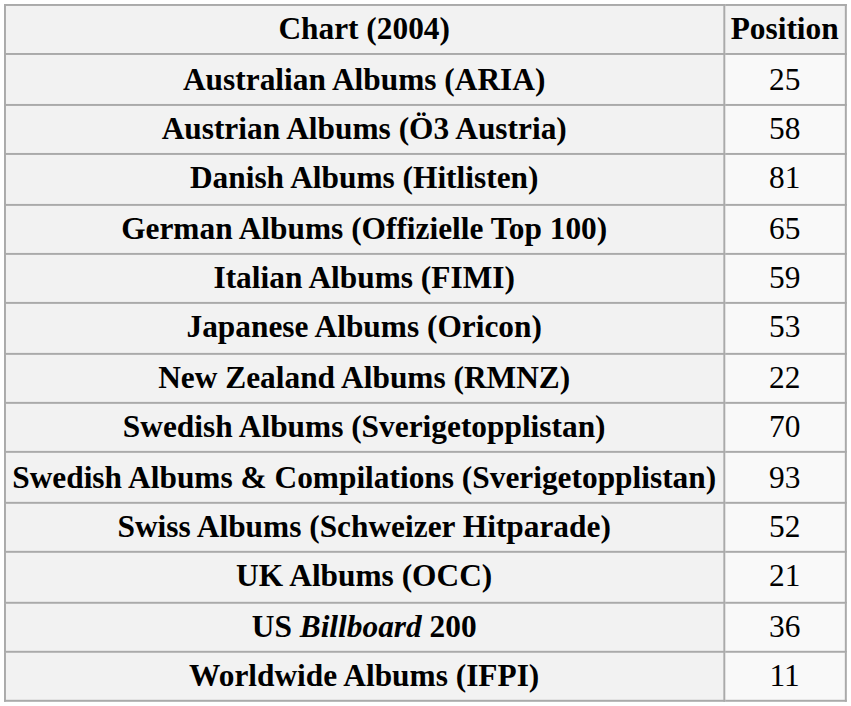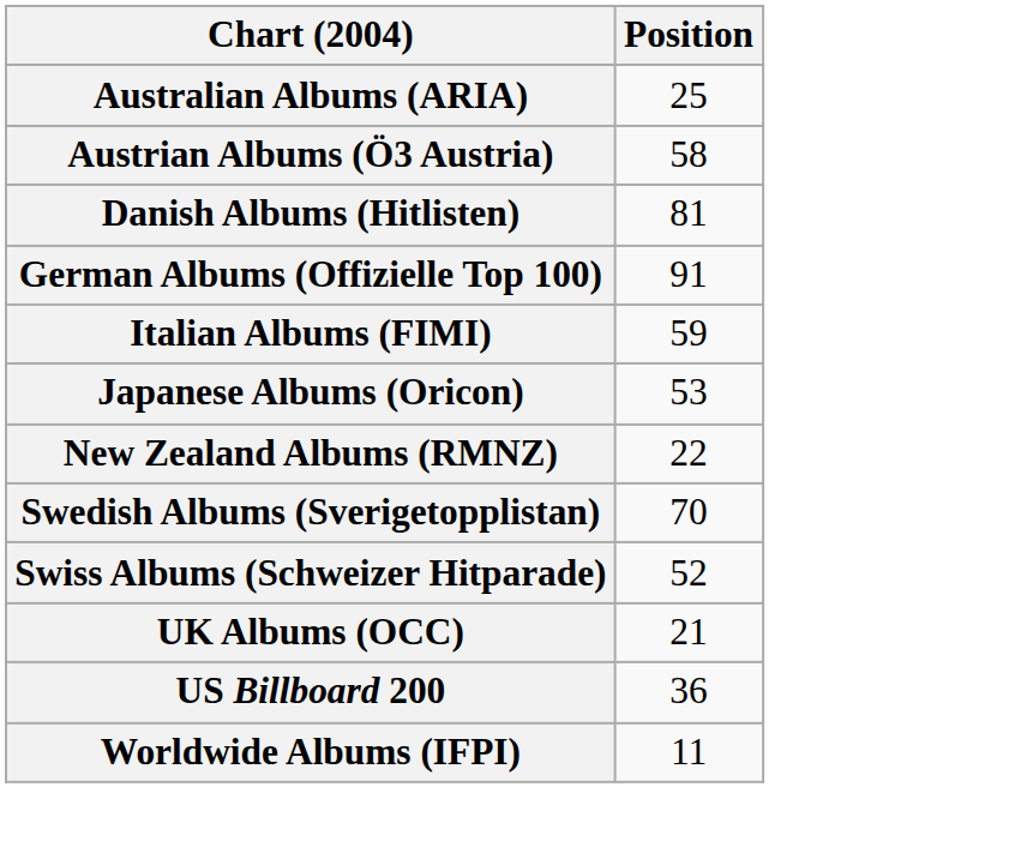 <table class="wikitable sortable plainrowheaders" style="text-align:center">
 <tr>
 <th scope="col">Chart (2004)</th>
 <th scope="col">Position</th>
 </tr>
 <tr>
 <th scope="row">Australian Albums (ARIA)</th>
 <td style="text-align:center;">25</td>
 </tr>
 <tr>
 <th scope="row">Austrian Albums (Ö3 Austria)</th>
 <td style="text-align:center;">58</td>
 </tr>
 <tr>
 <th scope="row">Danish Albums (Hitlisten)</th>
 <td style="text-align:center;">81</td>
 </tr>
 <tr>
 <th scope="row">German Albums (Offizielle Top 100)</th>
-<td style="text-align:center;">65</td>
+<td style="text-align:center;">91</td>
 </tr>
 <tr>
 <th scope="row">Italian Albums (FIMI)</th>
 <td style="text-align:center;">59</td>
 </tr>
 <tr>
 <th scope="row">Japanese Albums (Oricon)</th>
 <td style="text-align:center;">53</td>
 </tr>
 <tr>
 <th scope="row">New Zealand Albums (RMNZ)</th>
 <td style="text-align:center;">22</td>
 </tr>
 <tr>
 <th scope="row">Swedish Albums (Sverigetopplistan)</th>
 <td style="text-align:center;">70</td>
 </tr>
 <tr>
-<th scope="row">Swedish Albums & Compilations (Sverigetopplistan)</th>
-<td style="text-align:center;">93</td>
-</tr>
-<tr>
 <th scope="row">Swiss Albums (Schweizer Hitparade)</th>
 <td style="text-align:center;">52</td>
 </tr>
 <tr>
 <th scope="row">UK Albums (OCC)</th>
 <td style="text-align:center;">21</td>
 </tr>
 <tr>
 <th scope="row">US <em>Billboard</em> 200</th>
 <td style="text-align:center;">36</td>
 </tr>
 <tr>
 <th scope="row">Worldwide Albums (IFPI)</th>
 <td style="text-align:center;">11</td>
 </tr>
 </table>
